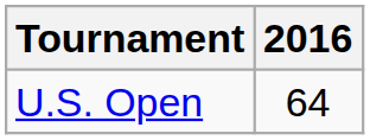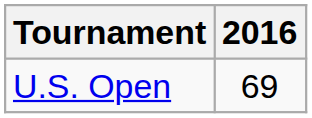 <table class="wikitable" style="font-size:95%;text-align:center;">
 <tr>
 <th>Tournament</th>
 <th>2016</th>
 </tr>
 <tr>
 <td align=left><a href='#'>U.S. Open</a></td>
-<td>64</td>
+<td>69</td>
 </tr>
 </table>
